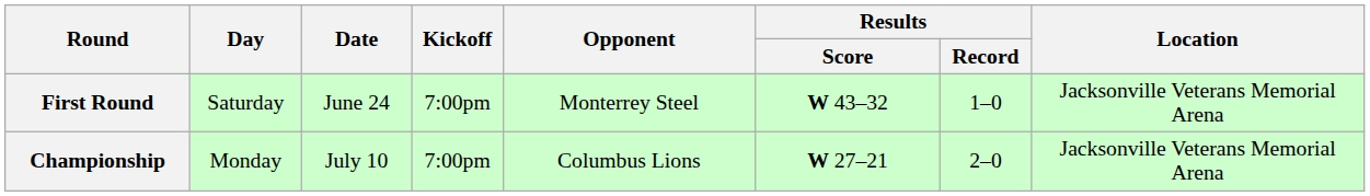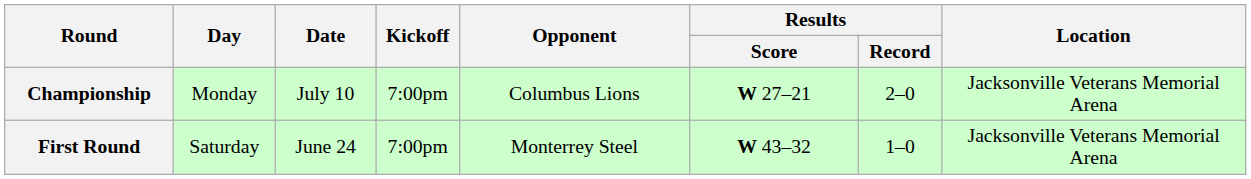 <table class="wikitable">
 <tr>
 <th rowspan="2" width="130">Round</th>
 <th rowspan="2" width="75">Day</th>
 <th rowspan="2" width="75">Date</th>
 <th rowspan="2" width="60">Kickoff</th>
 <th rowspan="2" width="180">Opponent</th>
 <th colspan="2" width="180">Results</th>
 <th rowspan="2" width="240">Location</th>
 </tr>
 <tr>
 <th width="130">Score</th>
 <th width="60">Record</th>
 </tr>
 <tr align="center" bgcolor=#CCFFCC>
+<th>Championship</th>
+<td>Monday</td>
+<td>July 10</td>
+<td>7:00pm</td>
+<td>Columbus Lions</td>
+<td><strong>W</strong> 27–21</td>
+<td>2–0</td>
+<td>Jacksonville Veterans Memorial Arena</td>
+</tr>
+<tr align="center" bgcolor=#CCFFCC>
 <th>First Round</th>
 <td>Saturday</td>
 <td>June 24</td>
 <td>7:00pm</td>
 <td>Monterrey Steel</td>
 <td><strong>W</strong> 43–32</td>
 <td>1–0</td>
 <td>Jacksonville Veterans Memorial Arena</td>
 </tr>
-<tr align="center" bgcolor=#CCFFCC>
-<th>Championship</th>
-<td>Monday</td>
-<td>July 10</td>
-<td>7:00pm</td>
-<td>Columbus Lions</td>
-<td><strong>W</strong> 27–21</td>
-<td>2–0</td>
-<td>Jacksonville Veterans Memorial Arena</td>
-</tr>
 </table>
